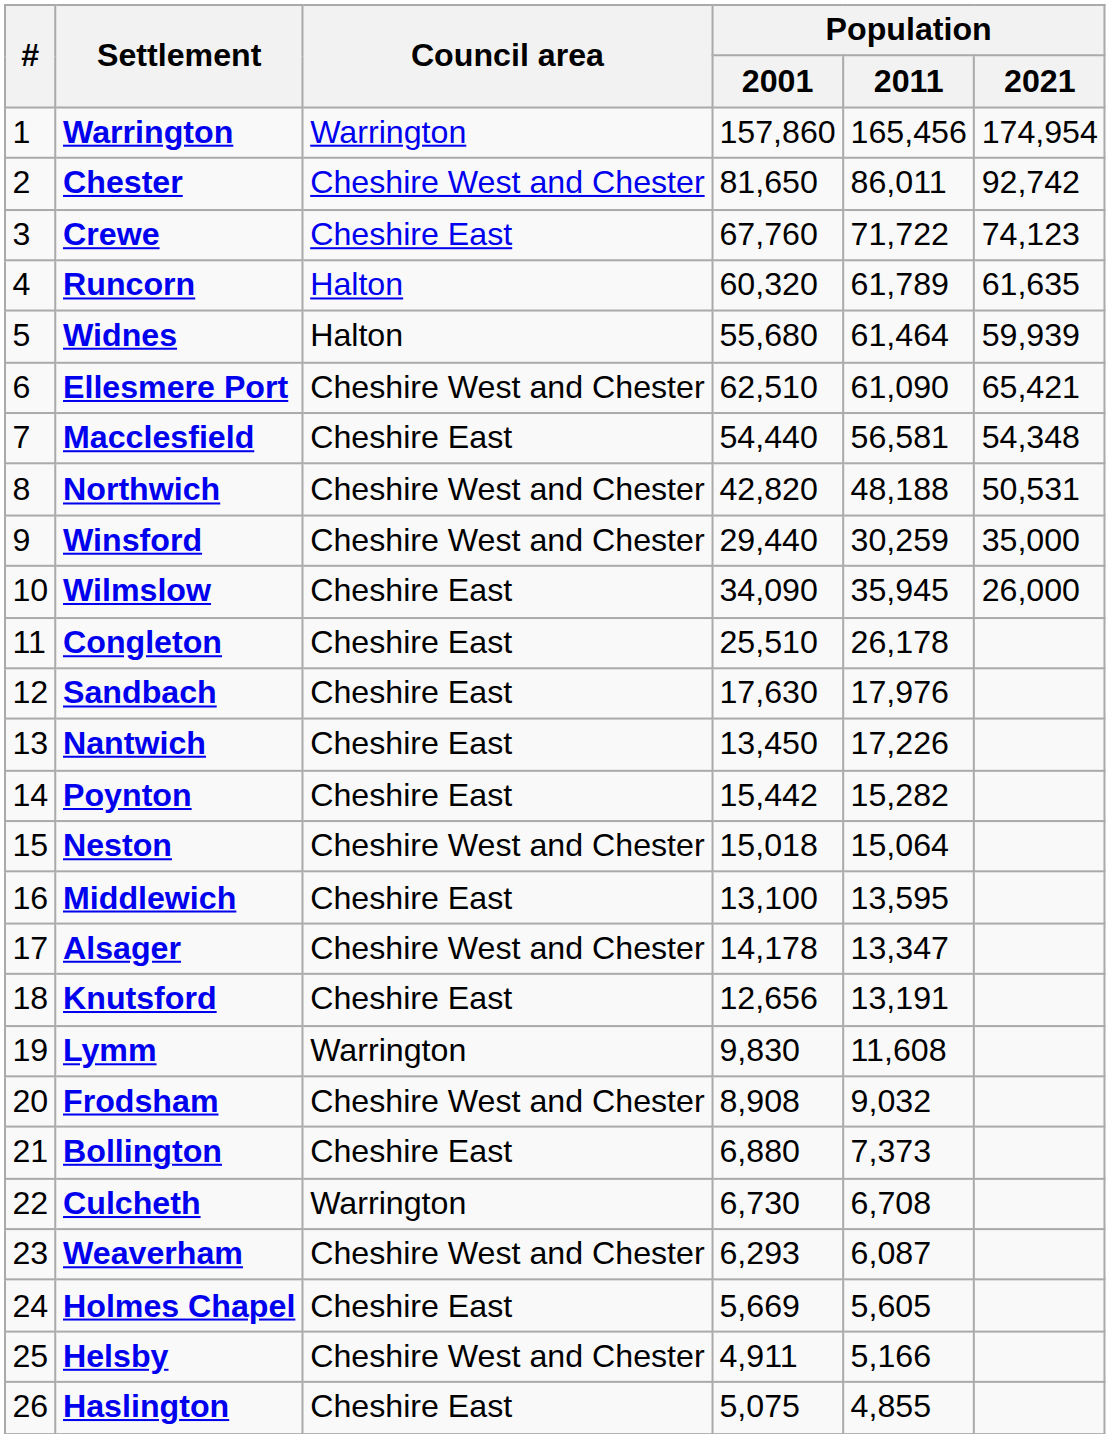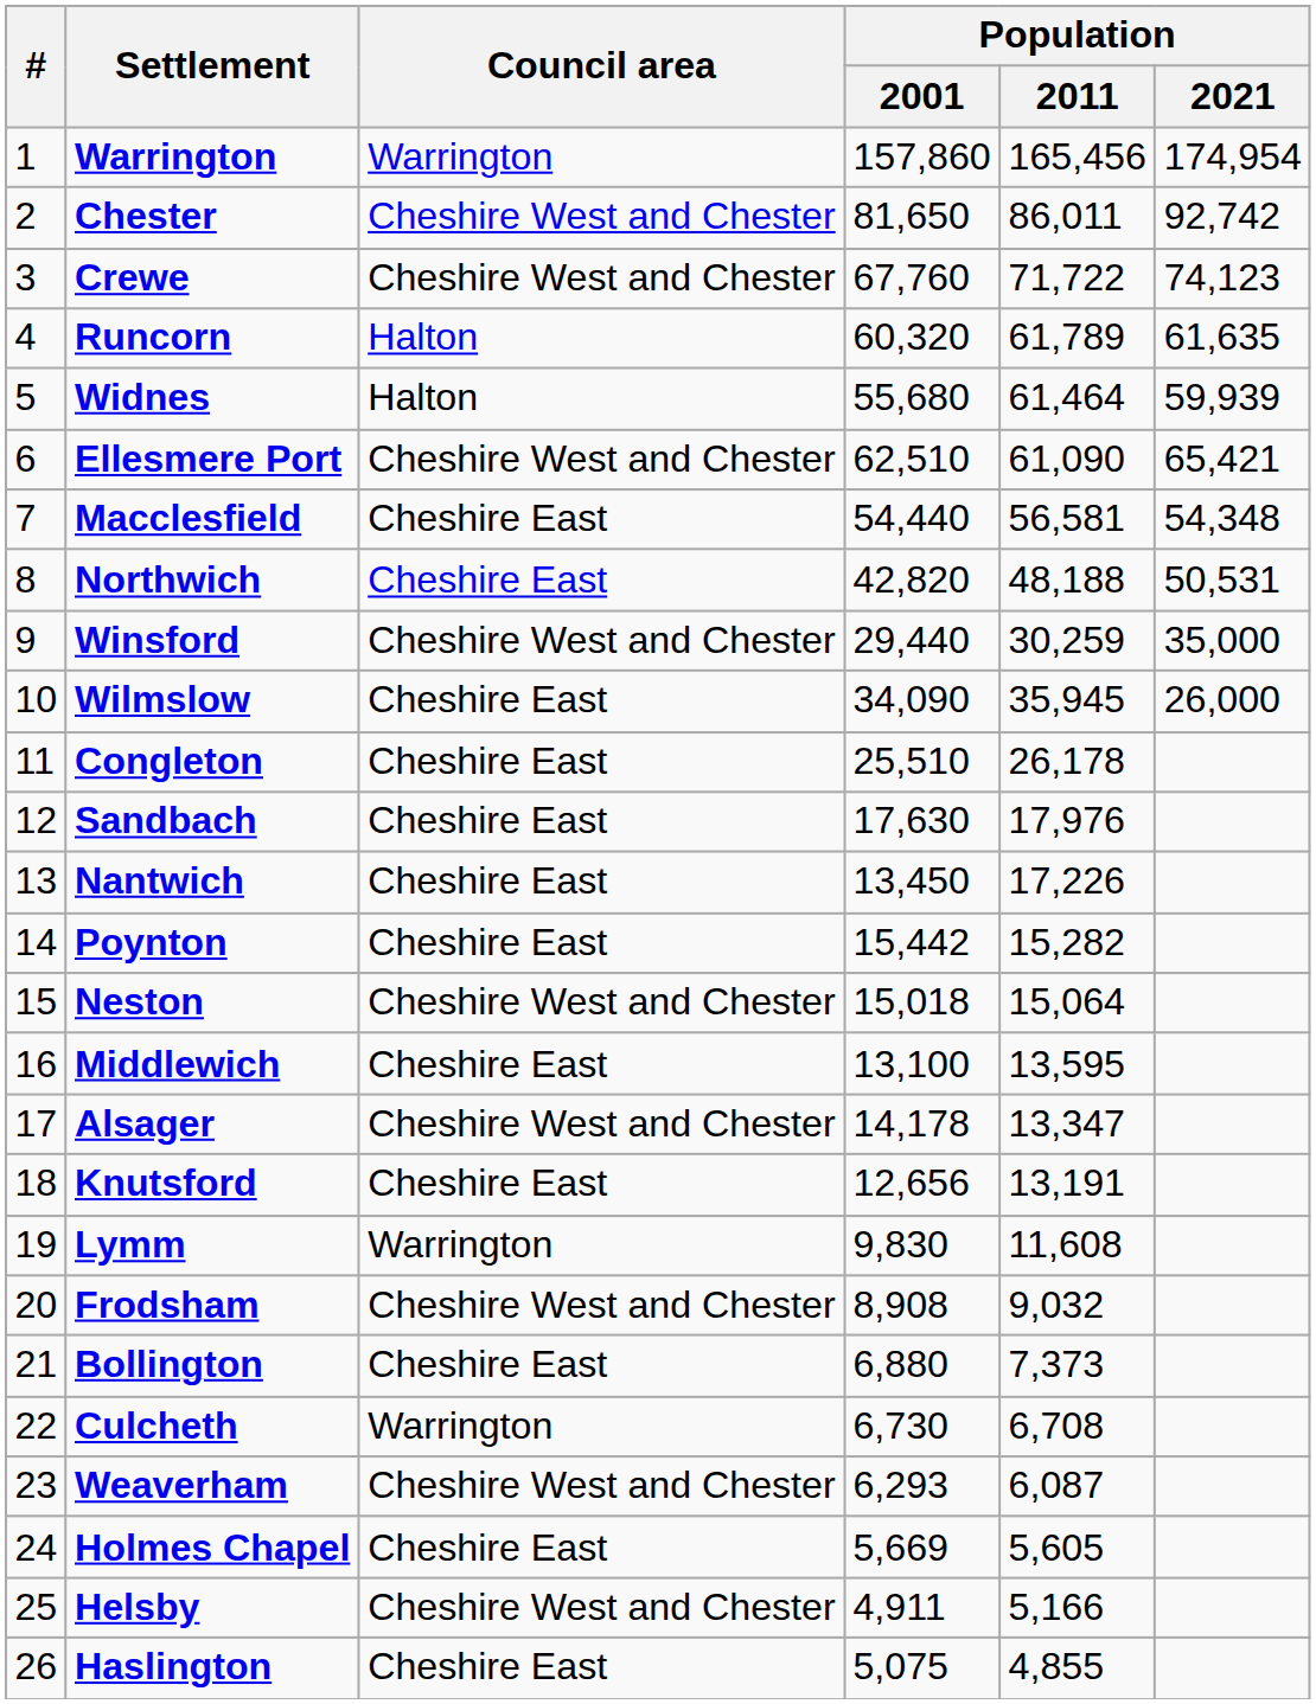 <table class="wikitable sortable">
 <tr>
 <th rowspan="2">#</th>
 <th rowspan="2">Settlement</th>
 <th rowspan="2">Council area</th>
 <th colspan="3">Population</th>
 </tr>
 <tr>
 <th>2001</th>
 <th>2011</th>
 <th>2021</th>
 </tr>
 <tr>
 <td>1</td>
 <td><strong><a href='#'>Warrington</a></strong></td>
 <td><a href='#'>Warrington</a></td>
 <td>157,860</td>
 <td>165,456</td>
 <td>174,954</td>
 </tr>
 <tr>
 <td>2</td>
 <td><strong><a href='#'>Chester</a></strong></td>
 <td><a href='#'>Cheshire West and Chester</a></td>
 <td>81,650</td>
 <td>86,011</td>
 <td>92,742</td>
 </tr>
 <tr>
 <td>3</td>
 <td><strong><a href='#'>Crewe</a></strong></td>
-<td><a href='#'>Cheshire East</a></td>
+<td>Cheshire West and Chester</td>
 <td>67,760</td>
 <td>71,722</td>
 <td>74,123</td>
 </tr>
 <tr>
 <td>4</td>
 <td><strong><a href='#'>Runcorn</a></strong></td>
 <td><a href='#'>Halton</a></td>
 <td>60,320</td>
 <td>61,789</td>
 <td>61,635</td>
 </tr>
 <tr>
 <td>5</td>
 <td><strong><a href='#'>Widnes</a></strong></td>
 <td>Halton</td>
 <td>55,680</td>
 <td>61,464</td>
 <td>59,939</td>
 </tr>
 <tr>
 <td>6</td>
 <td><strong><a href='#'>Ellesmere Port</a></strong></td>
 <td>Cheshire West and Chester</td>
 <td>62,510</td>
 <td>61,090</td>
 <td>65,421</td>
 </tr>
 <tr>
 <td>7</td>
 <td><strong><a href='#'>Macclesfield</a></strong></td>
 <td>Cheshire East</td>
 <td>54,440</td>
 <td>56,581</td>
 <td>54,348</td>
 </tr>
 <tr>
 <td>8</td>
 <td><strong><a href='#'>Northwich</a></strong></td>
-<td>Cheshire West and Chester</td>
+<td><a href='#'>Cheshire East</a></td>
 <td>42,820</td>
 <td>48,188</td>
 <td>50,531</td>
 </tr>
 <tr>
 <td>9</td>
 <td><strong><a href='#'>Winsford</a></strong></td>
 <td>Cheshire West and Chester</td>
 <td>29,440</td>
 <td>30,259</td>
 <td>35,000</td>
 </tr>
 <tr>
 <td>10</td>
 <td><strong><a href='#'>Wilmslow</a></strong></td>
 <td>Cheshire East</td>
 <td>34,090</td>
 <td>35,945</td>
 <td>26,000</td>
 </tr>
 <tr>
 <td>11</td>
 <td><strong><a href='#'>Congleton</a></strong></td>
 <td>Cheshire East</td>
 <td>25,510</td>
 <td>26,178</td>
 <td></td>
 </tr>
 <tr>
 <td>12</td>
 <td><strong><a href='#'>Sandbach</a></strong></td>
 <td>Cheshire East</td>
 <td>17,630</td>
 <td>17,976</td>
 <td></td>
 </tr>
 <tr>
 <td>13</td>
 <td><strong><a href='#'>Nantwich</a></strong></td>
 <td>Cheshire East</td>
 <td>13,450</td>
 <td>17,226</td>
 <td></td>
 </tr>
 <tr>
 <td>14</td>
 <td><strong><a href='#'>Poynton</a></strong></td>
 <td>Cheshire East</td>
 <td>15,442</td>
 <td>15,282</td>
 <td></td>
 </tr>
 <tr>
 <td>15</td>
 <td><strong><a href='#'>Neston</a></strong></td>
 <td>Cheshire West and Chester</td>
 <td>15,018</td>
 <td>15,064</td>
 <td></td>
 </tr>
 <tr>
 <td>16</td>
 <td><strong><a href='#'>Middlewich</a></strong></td>
 <td>Cheshire East</td>
 <td>13,100</td>
 <td>13,595</td>
 <td></td>
 </tr>
 <tr>
 <td>17</td>
 <td><strong><a href='#'>Alsager</a></strong></td>
 <td>Cheshire West and Chester</td>
 <td>14,178</td>
 <td>13,347</td>
 <td></td>
 </tr>
 <tr>
 <td>18</td>
 <td><strong><a href='#'>Knutsford</a></strong></td>
 <td>Cheshire East</td>
 <td>12,656</td>
 <td>13,191</td>
 <td></td>
 </tr>
 <tr>
 <td>19</td>
 <td><strong><a href='#'>Lymm</a></strong></td>
 <td>Warrington</td>
 <td>9,830</td>
 <td>11,608</td>
 <td></td>
 </tr>
 <tr>
 <td>20</td>
 <td><strong><a href='#'>Frodsham</a></strong></td>
 <td>Cheshire West and Chester</td>
 <td>8,908</td>
 <td>9,032</td>
 <td></td>
 </tr>
 <tr>
 <td>21</td>
 <td><strong><a href='#'>Bollington</a></strong></td>
 <td>Cheshire East</td>
 <td>6,880</td>
 <td>7,373</td>
 <td></td>
 </tr>
 <tr>
 <td>22</td>
 <td><strong><a href='#'>Culcheth</a></strong></td>
 <td>Warrington</td>
 <td>6,730</td>
 <td>6,708</td>
 <td></td>
 </tr>
 <tr>
 <td>23</td>
 <td><strong><a href='#'>Weaverham</a></strong></td>
 <td>Cheshire West and Chester</td>
 <td>6,293</td>
 <td>6,087</td>
 <td></td>
 </tr>
 <tr>
 <td>24</td>
 <td><strong><a href='#'>Holmes Chapel</a></strong></td>
 <td>Cheshire East</td>
 <td>5,669</td>
 <td>5,605</td>
 <td></td>
 </tr>
 <tr>
 <td>25</td>
 <td><strong><a href='#'>Helsby</a></strong></td>
 <td>Cheshire West and Chester</td>
 <td>4,911</td>
 <td>5,166</td>
 <td></td>
 </tr>
 <tr>
 <td>26</td>
 <td><strong><a href='#'>Haslington</a></strong></td>
 <td>Cheshire East</td>
 <td>5,075</td>
 <td>4,855</td>
 <td></td>
 </tr>
 </table>
